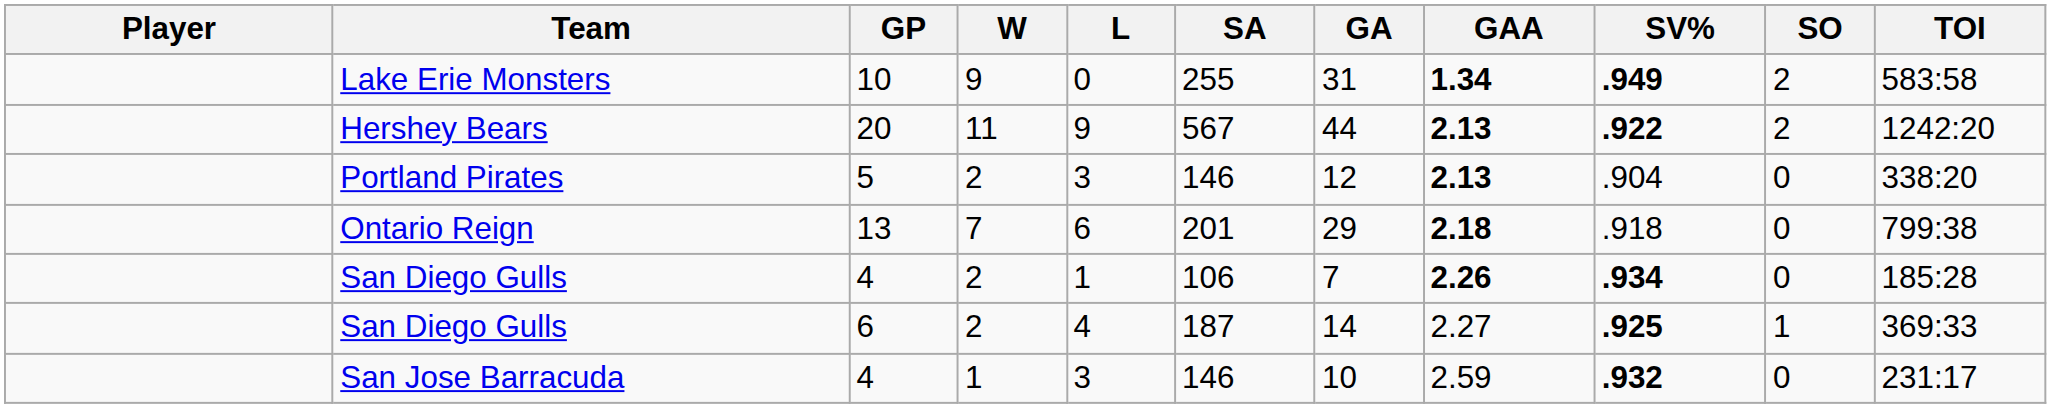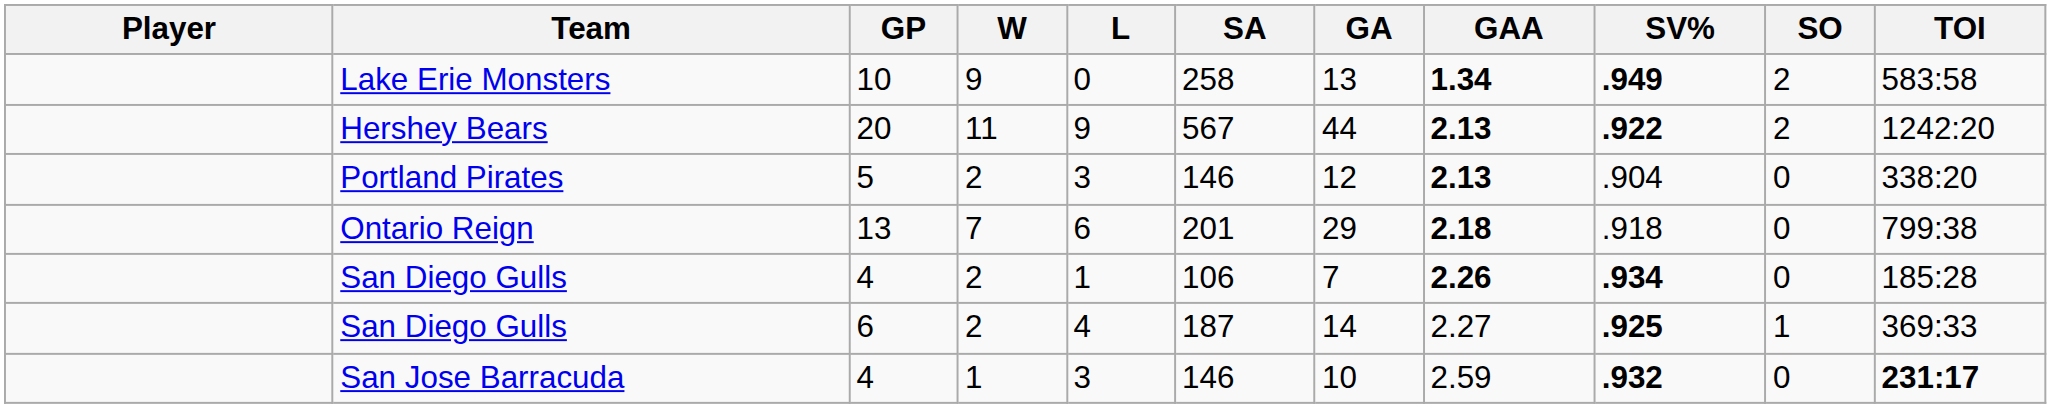 <table class="wikitable sortable">
 <tr>
 <th style="width:10em">Player</th>
 <th style="width:16em">Team</th>
 <th style="width:3em">GP</th>
 <th style="width:3em">W</th>
 <th style="width:3em">L</th>
 <th style="width:4em">SA</th>
 <th style="width:3em">GA</th>
 <th style="width:5em">GAA</th>
 <th style="width:5em">SV%</th>
 <th style="width:3em">SO</th>
 <th style="width:5em">TOI</th>
 </tr>
 <tr>
 <td></td>
 <td><a href='#'>Lake Erie Monsters</a></td>
 <td>10</td>
 <td>9</td>
 <td>0</td>
-<td>255</td>
-<td>31</td>
+<td>258</td>
+<td>13</td>
 <td><strong>1.34</strong></td>
 <td><strong>.949</strong></td>
 <td>2</td>
 <td>583:58</td>
 </tr>
 <tr>
 <td></td>
 <td><a href='#'>Hershey Bears</a></td>
 <td>20</td>
 <td>11</td>
 <td>9</td>
 <td>567</td>
 <td>44</td>
 <td><strong>2.13</strong></td>
 <td><strong>.922</strong></td>
 <td>2</td>
 <td>1242:20</td>
 </tr>
 <tr>
 <td></td>
 <td><a href='#'>Portland Pirates</a></td>
 <td>5</td>
 <td>2</td>
 <td>3</td>
 <td>146</td>
 <td>12</td>
 <td><strong>2.13</strong></td>
 <td>.904</td>
 <td>0</td>
 <td>338:20</td>
 </tr>
 <tr>
 <td></td>
 <td><a href='#'>Ontario Reign</a></td>
 <td>13</td>
 <td>7</td>
 <td>6</td>
 <td>201</td>
 <td>29</td>
 <td><strong>2.18</strong></td>
 <td>.918</td>
 <td>0</td>
 <td>799:38</td>
 </tr>
 <tr>
 <td></td>
 <td><a href='#'>San Diego Gulls</a></td>
 <td>4</td>
 <td>2</td>
 <td>1</td>
 <td>106</td>
 <td>7</td>
 <td><strong>2.26</strong></td>
 <td><strong>.934</strong></td>
 <td>0</td>
 <td>185:28</td>
 </tr>
 <tr>
 <td></td>
 <td><a href='#'>San Diego Gulls</a></td>
 <td>6</td>
 <td>2</td>
 <td>4</td>
 <td>187</td>
 <td>14</td>
 <td>2.27</td>
 <td><strong>.925</strong></td>
 <td>1</td>
 <td>369:33</td>
 </tr>
 <tr>
 <td></td>
 <td><a href='#'>San Jose Barracuda</a></td>
 <td>4</td>
 <td>1</td>
 <td>3</td>
 <td>146</td>
 <td>10</td>
 <td>2.59</td>
 <td><strong>.932</strong></td>
 <td>0</td>
-<td>231:17</td>
+<td><strong>231:17</strong></td>
 </tr>
 </table>
